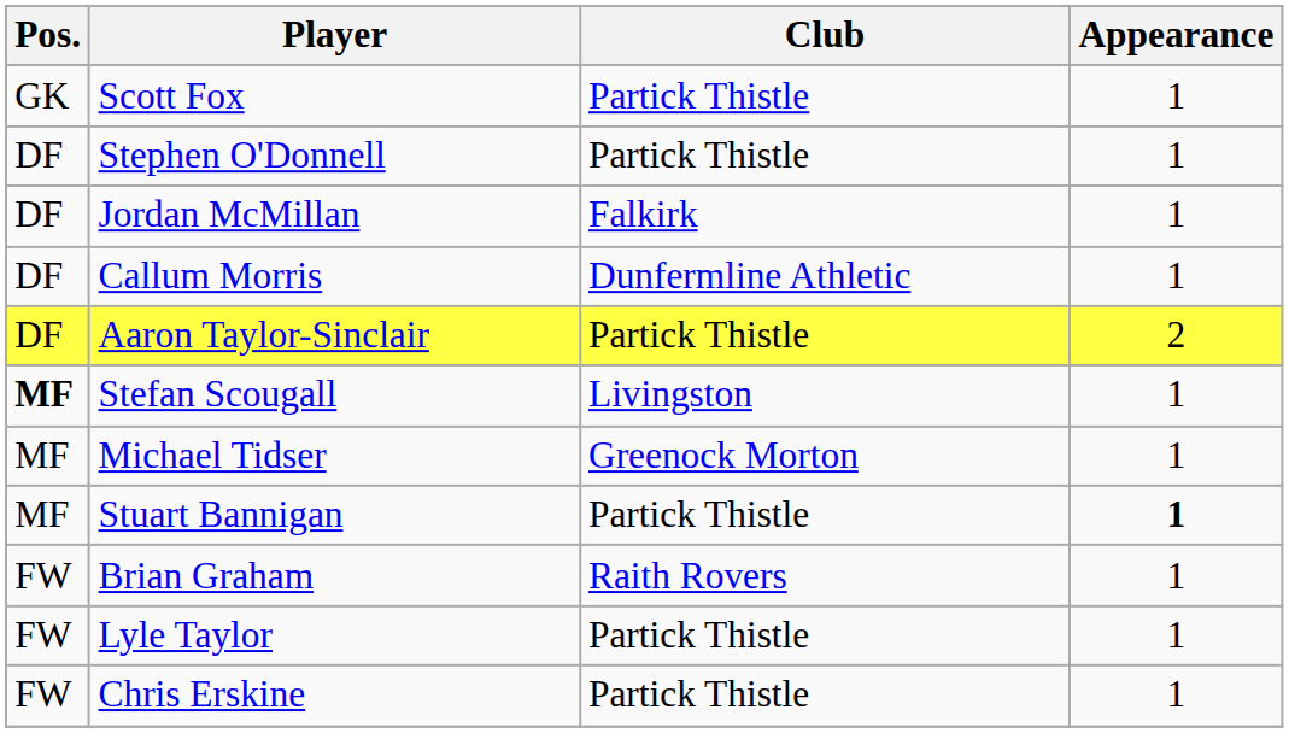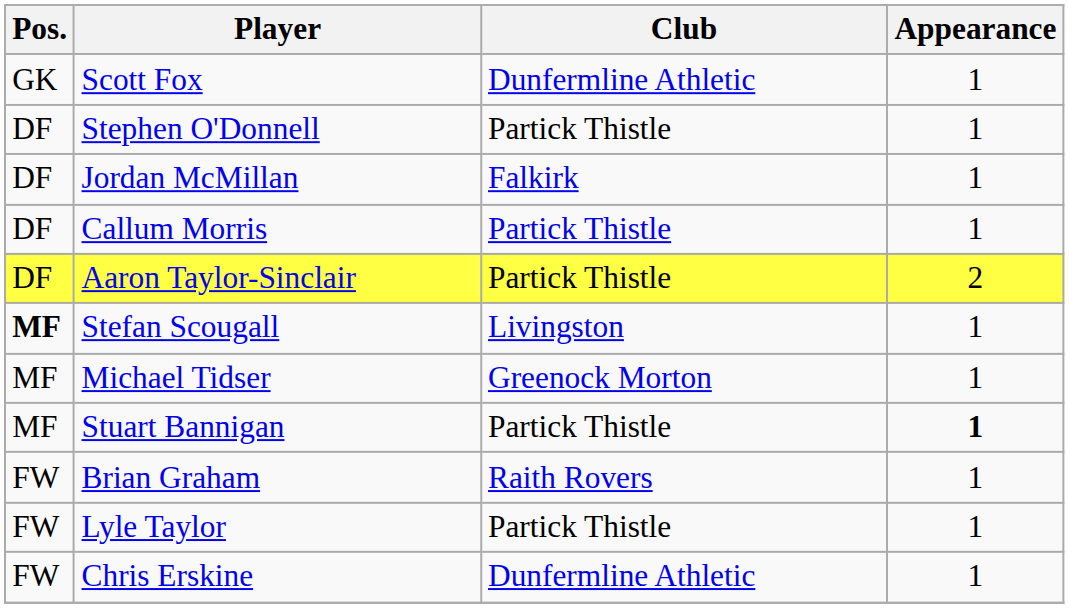 <table class="wikitable">
 <tr>
 <th>Pos.</th>
 <th>Player</th>
 <th>Club</th>
 <th>Appearance</th>
 </tr>
 <tr>
 <td>GK</td>
 <td style="width:200px;"><a href='#'>Scott Fox</a></td>
-<td style="width:200px;"><a href='#'>Partick Thistle</a></td>
+<td><a href='#'>Dunfermline Athletic</a></td>
 <td align="center">1</td>
 </tr>
 <tr>
 <td>DF</td>
 <td><a href='#'>Stephen O'Donnell</a></td>
 <td>Partick Thistle</td>
 <td align="center">1</td>
 </tr>
 <tr>
 <td>DF</td>
 <td><a href='#'>Jordan McMillan</a></td>
 <td><a href='#'>Falkirk</a></td>
 <td align="center">1</td>
 </tr>
 <tr>
 <td>DF</td>
 <td><a href='#'>Callum Morris</a></td>
-<td><a href='#'>Dunfermline Athletic</a></td>
+<td style="width:200px;"><a href='#'>Partick Thistle</a></td>
 <td align="center">1</td>
 </tr>
 <tr style="background:#ffff44;">
 <td>DF</td>
 <td><a href='#'>Aaron Taylor-Sinclair</a> </td>
 <td>Partick Thistle</td>
 <td align="center">2</td>
 </tr>
 <tr>
 <td><strong>MF</strong></td>
 <td><a href='#'>Stefan Scougall</a></td>
 <td><a href='#'>Livingston</a></td>
 <td align="center">1</td>
 </tr>
 <tr>
 <td>MF</td>
 <td><a href='#'>Michael Tidser</a></td>
 <td><a href='#'>Greenock Morton</a></td>
 <td align="center">1</td>
 </tr>
 <tr>
 <td>MF</td>
 <td><a href='#'>Stuart Bannigan</a></td>
 <td>Partick Thistle</td>
 <td align="center"><strong>1</strong></td>
 </tr>
 <tr>
 <td>FW</td>
 <td><a href='#'>Brian Graham</a></td>
 <td><a href='#'>Raith Rovers</a></td>
 <td align="center">1</td>
 </tr>
 <tr>
 <td>FW</td>
 <td><a href='#'>Lyle Taylor</a></td>
 <td>Partick Thistle</td>
 <td align="center">1</td>
 </tr>
 <tr>
 <td>FW</td>
 <td><a href='#'>Chris Erskine</a></td>
-<td>Partick Thistle</td>
+<td><a href='#'>Dunfermline Athletic</a></td>
 <td align="center">1</td>
 </tr>
 <tr>
 </tr>
 </table>
